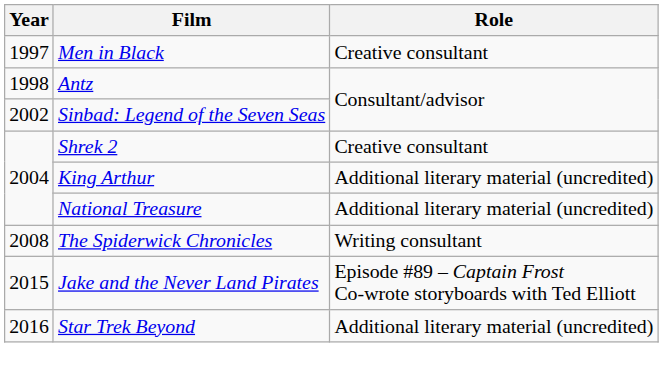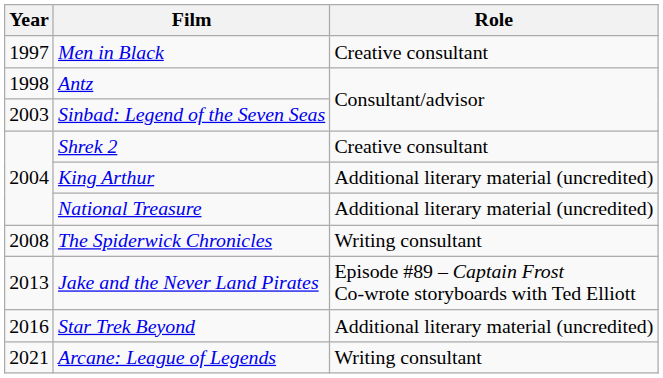 <table class="wikitable">
 <tr>
 <th>Year</th>
 <th>Film</th>
 <th>Role</th>
 </tr>
 <tr>
 <td>1997</td>
 <td><em><a href='#'>Men in Black</a></em></td>
 <td>Creative consultant</td>
 </tr>
 <tr>
 <td>1998</td>
 <td><em><a href='#'>Antz</a></em></td>
 <td rowspan=2>Consultant/advisor</td>
 </tr>
 <tr>
-<td>2002</td>
+<td>2003</td>
 <td><em><a href='#'>Sinbad: Legend of the Seven Seas</a></em></td>
 </tr>
 <tr>
 <td rowspan=3>2004</td>
 <td><em><a href='#'>Shrek 2</a></em></td>
 <td>Creative consultant</td>
 </tr>
 <tr>
 <td><em><a href='#'>King Arthur</a></em></td>
 <td>Additional literary material (uncredited)</td>
 </tr>
 <tr>
 <td><em><a href='#'>National Treasure</a></em></td>
 <td>Additional literary material (uncredited)</td>
 </tr>
 <tr>
 <td>2008</td>
 <td><em><a href='#'>The Spiderwick Chronicles</a></em></td>
 <td>Writing consultant</td>
 </tr>
 <tr>
-<td>2015</td>
+<td>2013</td>
 <td><em><a href='#'>Jake and the Never Land Pirates</a></em></td>
 <td>Episode #89 – <em>Captain Frost</em><br>Co-wrote storyboards with Ted Elliott</td>
 </tr>
 <tr>
 <td>2016</td>
 <td><em><a href='#'>Star Trek Beyond</a></em></td>
 <td>Additional literary material (uncredited)</td>
 </tr>
+<tr>
+<td>2021</td>
+<td><em><a href='#'>Arcane: League of Legends</a></em></td>
+<td>Writing consultant</td>
+</tr>
 </table>
